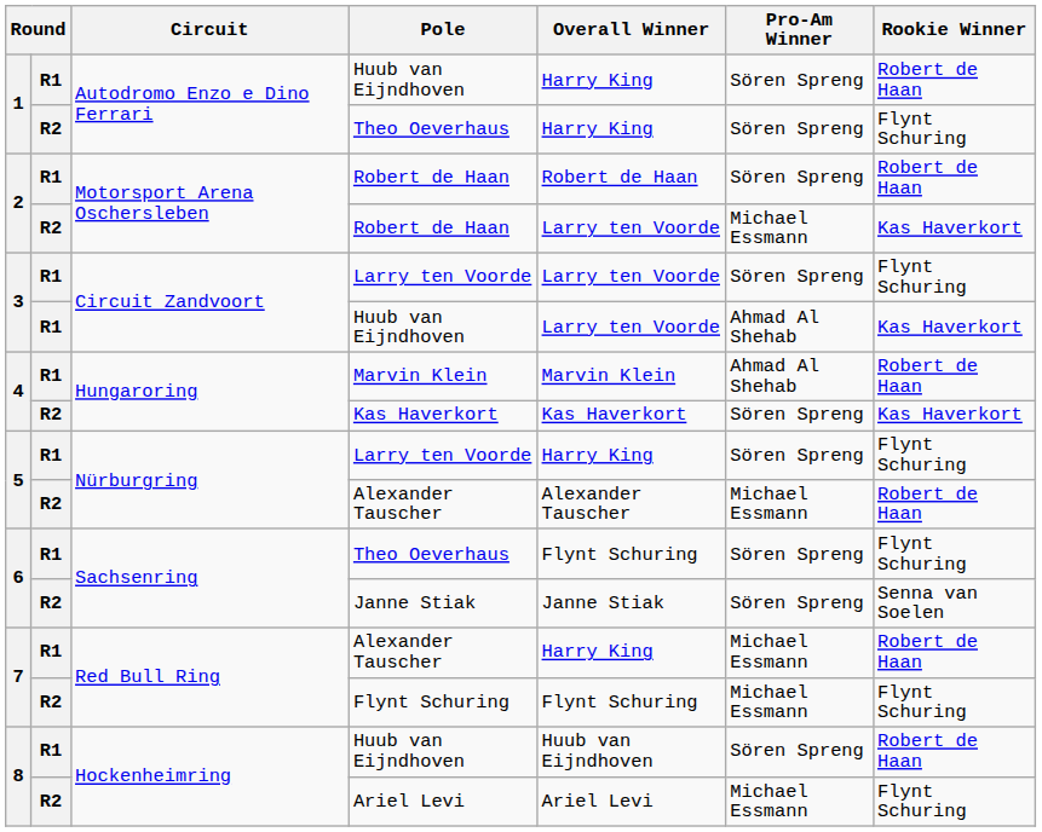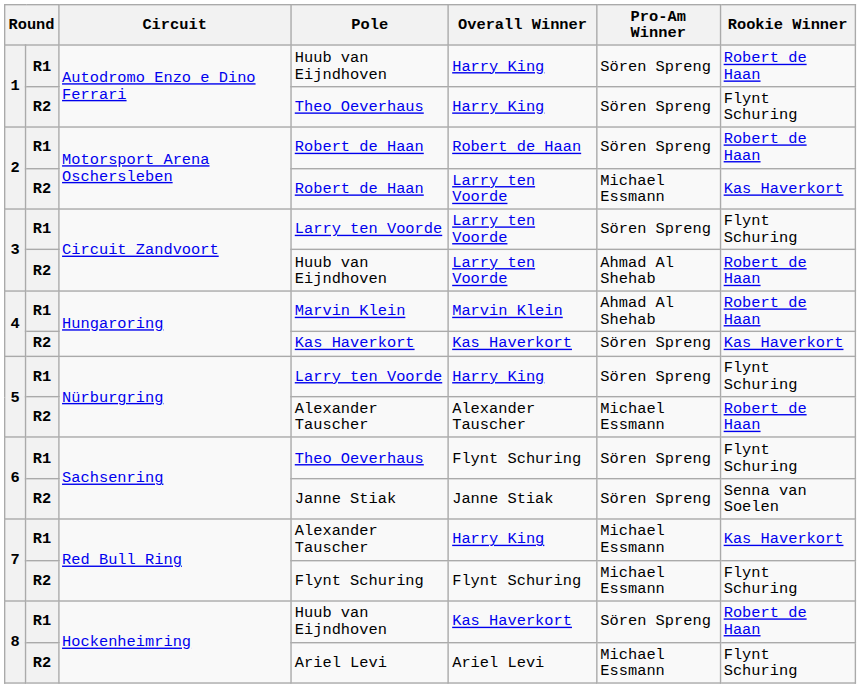 <table class="wikitable" style="font-size:85%;">
 <tr>
 <th colspan="2">Round</th>
 <th>Circuit</th>
 <th>Pole</th>
 <th>Overall Winner</th>
 <th>Pro-Am Winner</th>
 <th>Rookie Winner</th>
 </tr>
 <tr>
 <th rowspan="2">1</th>
 <th>R1</th>
 <td rowspan="2"> <a href='#'>Autodromo Enzo e Dino Ferrari</a></td>
 <td> Huub van Eijndhoven</td>
 <td> <a href='#'>Harry King</a></td>
 <td> Sören Spreng</td>
 <td> <a href='#'>Robert de Haan</a></td>
 </tr>
 <tr>
 <th>R2</th>
 <td> <a href='#'>Theo Oeverhaus</a></td>
 <td> <a href='#'>Harry King</a></td>
 <td> Sören Spreng</td>
 <td> Flynt Schuring</td>
 </tr>
 <tr>
 <th rowspan="2">2</th>
 <th>R1</th>
 <td rowspan="2"> <a href='#'>Motorsport Arena Oschersleben</a></td>
 <td> <a href='#'>Robert de Haan</a></td>
 <td> <a href='#'>Robert de Haan</a></td>
 <td> Sören Spreng</td>
 <td> <a href='#'>Robert de Haan</a></td>
 </tr>
 <tr>
 <th>R2</th>
 <td> <a href='#'>Robert de Haan</a></td>
 <td> <a href='#'>Larry ten Voorde</a></td>
 <td> Michael Essmann</td>
 <td> <a href='#'>Kas Haverkort</a></td>
 </tr>
 <tr>
 <th rowspan="2">3</th>
 <th>R1</th>
 <td rowspan="2"> <a href='#'>Circuit Zandvoort</a></td>
 <td> <a href='#'>Larry ten Voorde</a></td>
 <td> <a href='#'>Larry ten Voorde</a></td>
 <td> Sören Spreng</td>
 <td> Flynt Schuring</td>
 </tr>
 <tr>
-<th>R1</th>
+<th>R2</th>
 <td> Huub van Eijndhoven</td>
 <td> <a href='#'>Larry ten Voorde</a></td>
 <td> Ahmad Al Shehab</td>
-<td> <a href='#'>Kas Haverkort</a></td>
+<td> <a href='#'>Robert de Haan</a></td>
 </tr>
 <tr>
 <th rowspan="2">4</th>
 <th>R1</th>
 <td rowspan="2"> <a href='#'>Hungaroring</a></td>
 <td> <a href='#'>Marvin Klein</a></td>
 <td> <a href='#'>Marvin Klein</a></td>
 <td> Ahmad Al Shehab</td>
 <td> <a href='#'>Robert de Haan</a></td>
 </tr>
 <tr>
 <th>R2</th>
 <td> <a href='#'>Kas Haverkort</a></td>
 <td> <a href='#'>Kas Haverkort</a></td>
 <td> Sören Spreng</td>
 <td> <a href='#'>Kas Haverkort</a></td>
 </tr>
 <tr>
 <th rowspan="2">5</th>
 <th>R1</th>
 <td rowspan="2"><em></em> <a href='#'>Nürburgring</a></td>
 <td> <a href='#'>Larry ten Voorde</a></td>
 <td> <a href='#'>Harry King</a></td>
 <td> Sören Spreng</td>
 <td> Flynt Schuring</td>
 </tr>
 <tr>
 <th>R2</th>
 <td> Alexander Tauscher</td>
 <td> Alexander Tauscher</td>
 <td> Michael Essmann</td>
 <td> <a href='#'>Robert de Haan</a></td>
 </tr>
 <tr>
 <th rowspan="2">6</th>
 <th>R1</th>
 <td rowspan="2"> <a href='#'>Sachsenring</a></td>
 <td> <a href='#'>Theo Oeverhaus</a></td>
 <td> Flynt Schuring</td>
 <td> Sören Spreng</td>
 <td> Flynt Schuring</td>
 </tr>
 <tr>
 <th>R2</th>
 <td> Janne Stiak</td>
 <td> Janne Stiak</td>
 <td> Sören Spreng</td>
 <td> Senna van Soelen</td>
 </tr>
 <tr>
 <th rowspan="2">7</th>
 <th>R1</th>
 <td rowspan="2"> <a href='#'>Red Bull Ring</a></td>
 <td> Alexander Tauscher</td>
 <td> <a href='#'>Harry King</a></td>
 <td> Michael Essmann</td>
-<td> <a href='#'>Robert de Haan</a></td>
+<td> <a href='#'>Kas Haverkort</a></td>
 </tr>
 <tr>
 <th>R2</th>
 <td> Flynt Schuring</td>
 <td> Flynt Schuring</td>
 <td> Michael Essmann</td>
 <td> Flynt Schuring</td>
 </tr>
 <tr>
 <th rowspan="2">8</th>
 <th>R1</th>
 <td rowspan="2"> <a href='#'>Hockenheimring</a></td>
 <td> Huub van Eijndhoven</td>
-<td> Huub van Eijndhoven</td>
+<td> <a href='#'>Kas Haverkort</a></td>
 <td> Sören Spreng</td>
 <td> <a href='#'>Robert de Haan</a></td>
 </tr>
 <tr>
 <th>R2</th>
 <td> Ariel Levi</td>
 <td> Ariel Levi</td>
 <td> Michael Essmann</td>
 <td> Flynt Schuring</td>
 </tr>
 </table>
